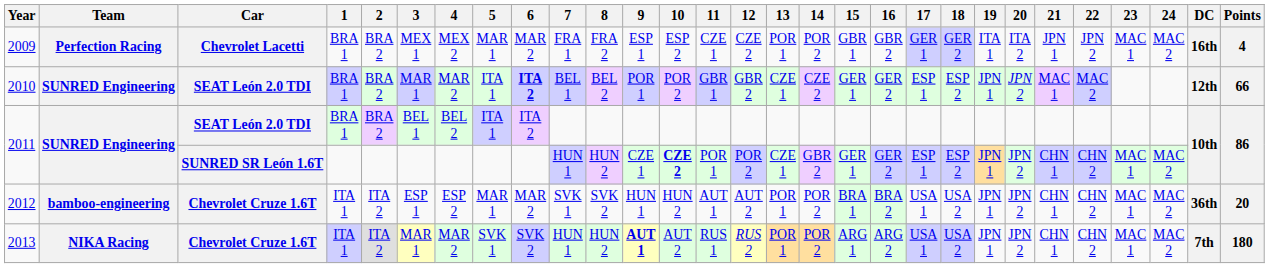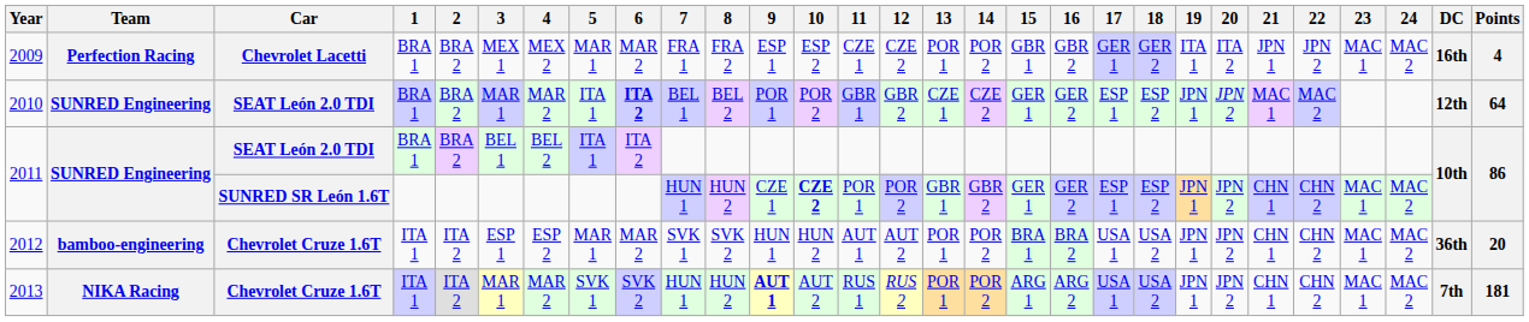 <table class="wikitable" style="text-align:center; font-size:85%">
 <tr>
 <th>Year</th>
 <th>Team</th>
 <th>Car</th>
 <th>1</th>
 <th>2</th>
 <th>3</th>
 <th>4</th>
 <th>5</th>
 <th>6</th>
 <th>7</th>
 <th>8</th>
 <th>9</th>
 <th>10</th>
 <th>11</th>
 <th>12</th>
 <th>13</th>
 <th>14</th>
 <th>15</th>
 <th>16</th>
 <th>17</th>
 <th>18</th>
 <th>19</th>
 <th>20</th>
 <th>21</th>
 <th>22</th>
 <th>23</th>
 <th>24</th>
 <th>DC</th>
 <th>Points</th>
 </tr>
 <tr>
 <td><a href='#'>2009</a></td>
 <th nowrap><a href='#'>Perfection Racing</a></th>
 <th nowrap><a href='#'>Chevrolet Lacetti</a></th>
 <td><a href='#'>BRA<br>1</a></td>
 <td><a href='#'>BRA<br>2</a></td>
 <td><a href='#'>MEX<br>1</a></td>
 <td><a href='#'>MEX<br>2</a></td>
 <td><a href='#'>MAR<br>1</a></td>
 <td><a href='#'>MAR<br>2</a></td>
 <td><a href='#'>FRA<br>1</a></td>
 <td><a href='#'>FRA<br>2</a></td>
 <td><a href='#'>ESP<br>1</a></td>
 <td><a href='#'>ESP<br>2</a></td>
 <td><a href='#'>CZE<br>1</a></td>
 <td><a href='#'>CZE<br>2</a></td>
 <td><a href='#'>POR<br>1</a></td>
 <td><a href='#'>POR<br>2</a></td>
 <td><a href='#'>GBR<br>1</a></td>
 <td><a href='#'>GBR<br>2</a></td>
 <td style="background:#cfcfff;"><a href='#'>GER<br>1</a><br> </td>
 <td style="background:#cfcfff;"><a href='#'>GER<br>2</a><br></td>
 <td><a href='#'>ITA<br>1</a></td>
 <td><a href='#'>ITA<br>2</a></td>
 <td><a href='#'>JPN<br>1</a></td>
 <td><a href='#'>JPN<br>2</a></td>
 <td><a href='#'>MAC<br>1</a></td>
 <td><a href='#'>MAC<br>2</a></td>
 <th>16th</th>
 <th>4</th>
 </tr>
 <tr>
 <td><a href='#'>2010</a></td>
 <th nowrap><a href='#'>SUNRED Engineering</a></th>
 <th nowrap><a href='#'>SEAT León 2.0 TDI</a></th>
 <td style="background:#cfcfff;"><a href='#'>BRA<br>1</a><br></td>
 <td style="background:#dfffdf;"><a href='#'>BRA<br>2</a><br></td>
 <td style="background:#cfcfff;"><a href='#'>MAR<br>1</a><br></td>
 <td style="background:#dfffdf;"><a href='#'>MAR<br>2</a><br></td>
 <td style="background:#dfffdf;"><a href='#'>ITA<br>1</a><br></td>
 <td style="background:#cfcfff;"><strong><a href='#'>ITA<br>2</a></strong><br></td>
 <td style="background:#cfcfff;"><a href='#'>BEL<br>1</a><br></td>
 <td style="background:#efcfff;"><a href='#'>BEL<br>2</a><br></td>
 <td style="background:#cfcfff;"><a href='#'>POR<br>1</a><br></td>
 <td style="background:#efcfff;"><a href='#'>POR<br>2</a><br></td>
 <td style="background:#cfcfff;"><a href='#'>GBR<br>1</a><br></td>
 <td style="background:#dfffdf;"><a href='#'>GBR<br>2</a><br></td>
 <td style="background:#dfffdf;"><a href='#'>CZE<br>1</a><br></td>
 <td style="background:#efcfff;"><a href='#'>CZE<br>2</a><br></td>
 <td style="background:#dfffdf;"><a href='#'>GER<br>1</a><br></td>
 <td style="background:#dfffdf;"><a href='#'>GER<br>2</a><br></td>
 <td style="background:#dfffdf;"><a href='#'>ESP<br>1</a><br></td>
 <td style="background:#dfffdf;"><a href='#'>ESP<br>2</a><br></td>
 <td style="background:#dfffdf;"><a href='#'>JPN<br>1</a><br></td>
 <td style="background:#dfffdf;"><em><a href='#'>JPN<br>2</a></em><br></td>
 <td style="background:#efcfff;"><a href='#'>MAC<br>1</a><br></td>
 <td style="background:#cfcfff;"><a href='#'>MAC<br>2</a><br></td>
 <td></td>
 <td></td>
 <th>12th</th>
-<th>66</th>
+<th>64</th>
 </tr>
 <tr>
 <td rowspan=2><a href='#'>2011</a></td>
 <th rowspan=2 nowrap><a href='#'>SUNRED Engineering</a></th>
 <th nowrap><a href='#'>SEAT León 2.0 TDI</a></th>
 <td style="background:#dfffdf;"><a href='#'>BRA<br>1</a><br></td>
 <td style="background:#efcfff;"><a href='#'>BRA<br>2</a><br></td>
 <td style="background:#dfffdf;"><a href='#'>BEL<br>1</a><br></td>
 <td style="background:#dfffdf;"><a href='#'>BEL<br>2</a><br></td>
 <td style="background:#cfcfff;"><a href='#'>ITA<br>1</a><br></td>
 <td style="background:#efcfff;"><a href='#'>ITA<br>2</a><br></td>
 <td></td>
 <td></td>
 <td></td>
 <td></td>
 <td></td>
 <td></td>
 <td></td>
 <td></td>
 <td></td>
 <td></td>
 <td></td>
 <td></td>
 <td></td>
 <td></td>
 <td></td>
 <td></td>
 <td></td>
 <td></td>
 <th rowspan=2>10th</th>
 <th rowspan=2>86</th>
 </tr>
 <tr>
 <th nowrap><a href='#'>SUNRED SR León 1.6T</a></th>
 <td></td>
 <td></td>
 <td></td>
 <td></td>
 <td></td>
 <td></td>
 <td style="background:#cfcfff;"><a href='#'>HUN<br>1</a><br></td>
 <td style="background:#efcfff;"><a href='#'>HUN<br>2</a><br></td>
 <td style="background:#dfffdf;"><a href='#'>CZE<br>1</a><br></td>
 <td style="background:#dfffdf;"><strong><a href='#'>CZE<br>2</a></strong><br></td>
 <td style="background:#dfffdf;"><a href='#'>POR<br>1</a><br></td>
 <td style="background:#cfcfff;"><a href='#'>POR<br>2</a><br></td>
-<td style="background:#dfffdf;"><a href='#'>CZE<br>1</a><br></td>
+<td style="background:#dfffdf;"><a href='#'>GBR<br>1</a><br></td>
 <td style="background:#efcfff;"><a href='#'>GBR<br>2</a><br></td>
 <td style="background:#dfffdf;"><a href='#'>GER<br>1</a><br></td>
 <td style="background:#cfcfff;"><a href='#'>GER<br>2</a><br></td>
 <td style="background:#cfcfff;"><a href='#'>ESP<br>1</a><br></td>
 <td style="background:#cfcfff;"><a href='#'>ESP<br>2</a><br></td>
 <td style="background:#ffdf9f;"><a href='#'>JPN<br>1</a><br></td>
 <td style="background:#dfffdf;"><a href='#'>JPN<br>2</a><br></td>
 <td style="background:#cfcfff;"><a href='#'>CHN<br>1</a><br></td>
 <td style="background:#cfcfff;"><a href='#'>CHN<br>2</a><br></td>
 <td style="background:#dfffdf;"><a href='#'>MAC<br>1</a><br></td>
 <td style="background:#dfffdf;"><a href='#'>MAC<br>2</a><br></td>
 </tr>
 <tr>
 <td><a href='#'>2012</a></td>
 <th nowrap><a href='#'>bamboo-engineering</a></th>
 <th nowrap><a href='#'>Chevrolet Cruze 1.6T</a></th>
 <td><a href='#'>ITA<br>1</a></td>
 <td><a href='#'>ITA<br>2</a></td>
 <td><a href='#'>ESP<br>1</a></td>
 <td><a href='#'>ESP<br>2</a></td>
 <td><a href='#'>MAR<br>1</a></td>
 <td><a href='#'>MAR<br>2</a></td>
 <td><a href='#'>SVK<br>1</a></td>
 <td><a href='#'>SVK<br>2</a></td>
 <td><a href='#'>HUN<br>1</a></td>
 <td><a href='#'>HUN<br>2</a></td>
 <td><a href='#'>AUT<br>1</a></td>
 <td><a href='#'>AUT<br>2</a></td>
 <td><a href='#'>POR<br>1</a></td>
 <td><a href='#'>POR<br>2</a></td>
 <td style="background:#DFFFDF;"><a href='#'>BRA<br>1</a><br></td>
 <td style="background:#DFFFDF;"><a href='#'>BRA<br>2</a><br></td>
 <td><a href='#'>USA<br>1</a></td>
 <td><a href='#'>USA<br>2</a></td>
 <td><a href='#'>JPN<br>1</a></td>
 <td><a href='#'>JPN<br>2</a></td>
 <td><a href='#'>CHN<br>1</a></td>
 <td><a href='#'>CHN<br>2</a></td>
 <td><a href='#'>MAC<br>1</a></td>
 <td><a href='#'>MAC<br>2</a></td>
 <th>36th</th>
 <th>20</th>
 </tr>
 <tr>
 <td><a href='#'>2013</a></td>
 <th nowrap><a href='#'>NIKA Racing</a></th>
 <th nowrap><a href='#'>Chevrolet Cruze 1.6T</a></th>
 <td style="background:#cfcfff;"><a href='#'>ITA<br>1</a><br></td>
 <td style="background:#dfdfdf;"><a href='#'>ITA<br>2</a><br></td>
 <td style="background:#FFFFBF;"><a href='#'>MAR<br>1</a><br></td>
 <td style="background:#dfffdf;"><a href='#'>MAR<br>2</a><br></td>
 <td style="background:#dfffdf;"><a href='#'>SVK<br>1</a><br></td>
 <td style="background:#cfcfff;"><a href='#'>SVK<br>2</a><br></td>
 <td style="background:#dfffdf;"><a href='#'>HUN<br>1</a><br></td>
 <td style="background:#dfffdf;"><a href='#'>HUN<br>2</a><br></td>
 <td style="background:#ffffbf;"><strong><a href='#'>AUT<br>1</a></strong><br></td>
 <td style="background:#dfffdf;"><a href='#'>AUT<br>2</a><br></td>
 <td style="background:#dfffdf;"><a href='#'>RUS<br>1</a><br></td>
 <td style="background:#ffffbf;"><em><a href='#'>RUS<br>2</a></em><br></td>
 <td style="background:#ffdf9f;"><a href='#'>POR<br>1</a><br></td>
 <td style="background:#ffdf9f;"><a href='#'>POR<br>2</a><br></td>
 <td style="background:#dfffdf;"><a href='#'>ARG<br>1</a><br></td>
 <td style="background:#dfffdf;"><a href='#'>ARG<br>2</a><br></td>
 <td style="background:#cfcfff;"><a href='#'>USA<br>1</a><br></td>
 <td style="background:#cfcfff;"><a href='#'>USA<br>2</a><br></td>
 <td><a href='#'>JPN<br>1</a></td>
 <td><a href='#'>JPN<br>2</a></td>
 <td><a href='#'>CHN<br>1</a></td>
 <td><a href='#'>CHN<br>2</a></td>
 <td><a href='#'>MAC<br>1</a></td>
 <td><a href='#'>MAC<br>2</a></td>
 <th>7th</th>
-<th>180</th>
+<th>181</th>
 </tr>
 </table>
